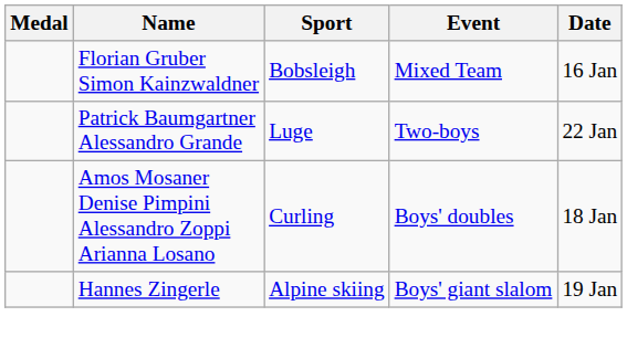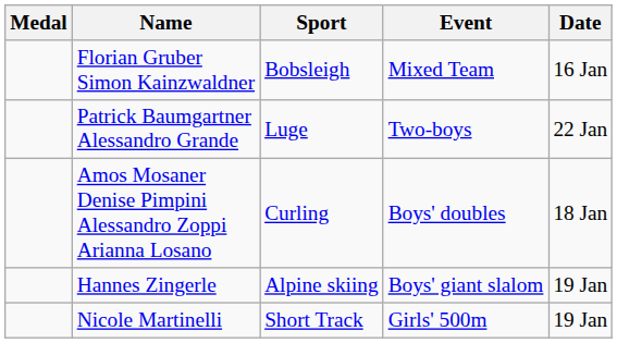 <table class="wikitable sortable" style="font-size:90%">
 <tr>
 <th>Medal</th>
 <th>Name</th>
 <th>Sport</th>
 <th>Event</th>
 <th>Date</th>
 </tr>
 <tr>
 <td></td>
 <td><a href='#'>Florian Gruber</a><br><a href='#'>Simon Kainzwaldner</a></td>
 <td><a href='#'>Bobsleigh</a></td>
 <td><a href='#'>Mixed Team</a></td>
 <td>16 Jan</td>
 </tr>
 <tr>
 <td></td>
 <td><a href='#'>Patrick Baumgartner</a><br><a href='#'>Alessandro Grande</a></td>
 <td><a href='#'>Luge</a></td>
 <td><a href='#'>Two-boys</a></td>
 <td>22 Jan</td>
 </tr>
 <tr>
 <td></td>
 <td><a href='#'>Amos Mosaner</a><br><a href='#'>Denise Pimpini</a><br><a href='#'>Alessandro Zoppi</a><br><a href='#'>Arianna Losano</a></td>
 <td><a href='#'>Curling</a></td>
 <td><a href='#'>Boys' doubles</a></td>
 <td>18 Jan</td>
 </tr>
 <tr>
 <td></td>
 <td><a href='#'>Hannes Zingerle</a></td>
 <td><a href='#'>Alpine skiing</a></td>
 <td><a href='#'>Boys' giant slalom</a></td>
 <td>19 Jan</td>
 </tr>
+<tr>
+<td></td>
+<td><a href='#'>Nicole Martinelli</a></td>
+<td><a href='#'>Short Track</a></td>
+<td><a href='#'>Girls' 500m</a></td>
+<td>19 Jan</td>
+</tr>
 </table>
